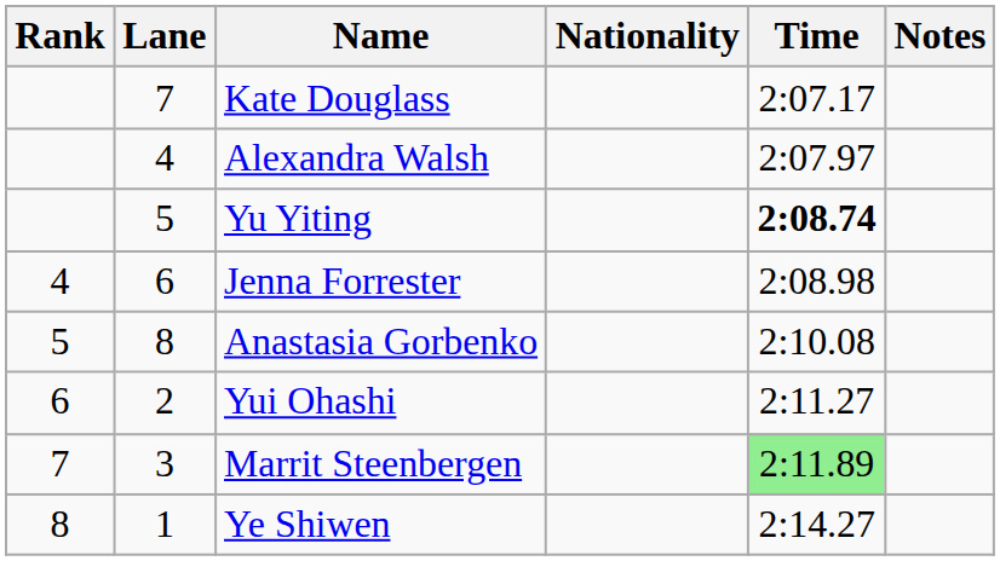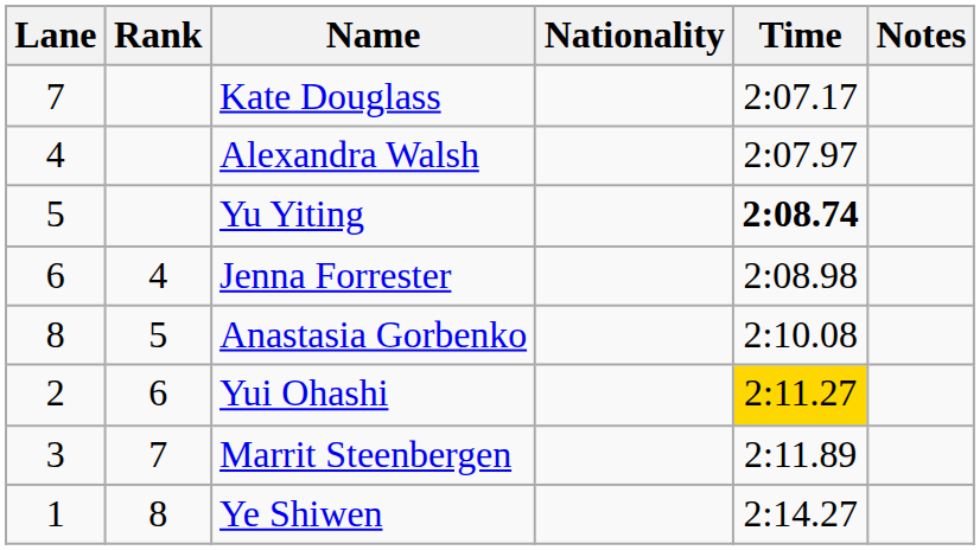 <table class="wikitable sortable" style="text-align:center">
 <tr>
+<th>Lane</th>
 <th>Rank</th>
-<th>Lane</th>
 <th>Name</th>
 <th>Nationality</th>
 <th>Time</th>
 <th>Notes</th>
 </tr>
 <tr>
+<td>7</td>
 <td></td>
-<td>7</td>
 <td align=left><a href='#'>Kate Douglass</a></td>
 <td align=left></td>
 <td>2:07.17</td>
 <td></td>
 </tr>
 <tr>
+<td>4</td>
 <td></td>
-<td>4</td>
 <td align=left><a href='#'>Alexandra Walsh</a></td>
 <td align=left></td>
 <td>2:07.97</td>
 <td></td>
 </tr>
 <tr>
+<td>5</td>
 <td></td>
-<td>5</td>
 <td align=left><a href='#'>Yu Yiting</a></td>
 <td align=left></td>
 <td><strong>2:08.74</strong></td>
 <td></td>
 </tr>
 <tr>
+<td>6</td>
 <td>4</td>
-<td>6</td>
 <td align=left><a href='#'>Jenna Forrester</a></td>
 <td align=left></td>
 <td>2:08.98</td>
 <td></td>
 </tr>
 <tr>
+<td>8</td>
 <td>5</td>
-<td>8</td>
 <td align=left><a href='#'>Anastasia Gorbenko</a></td>
 <td align=left></td>
 <td>2:10.08</td>
 <td></td>
 </tr>
 <tr>
+<td>2</td>
 <td>6</td>
-<td>2</td>
 <td align=left><a href='#'>Yui Ohashi</a></td>
 <td align=left></td>
-<td>2:11.27</td>
+<td style="background: gold;">2:11.27</td>
 <td></td>
 </tr>
 <tr>
+<td>3</td>
 <td>7</td>
-<td>3</td>
 <td align=left><a href='#'>Marrit Steenbergen</a></td>
 <td align=left></td>
-<td style="background: lightgreen;">2:11.89</td>
+<td>2:11.89</td>
 <td></td>
 </tr>
 <tr>
+<td>1</td>
 <td>8</td>
-<td>1</td>
 <td align=left><a href='#'>Ye Shiwen</a></td>
 <td align=left></td>
 <td>2:14.27</td>
 <td></td>
 </tr>
 </table>
